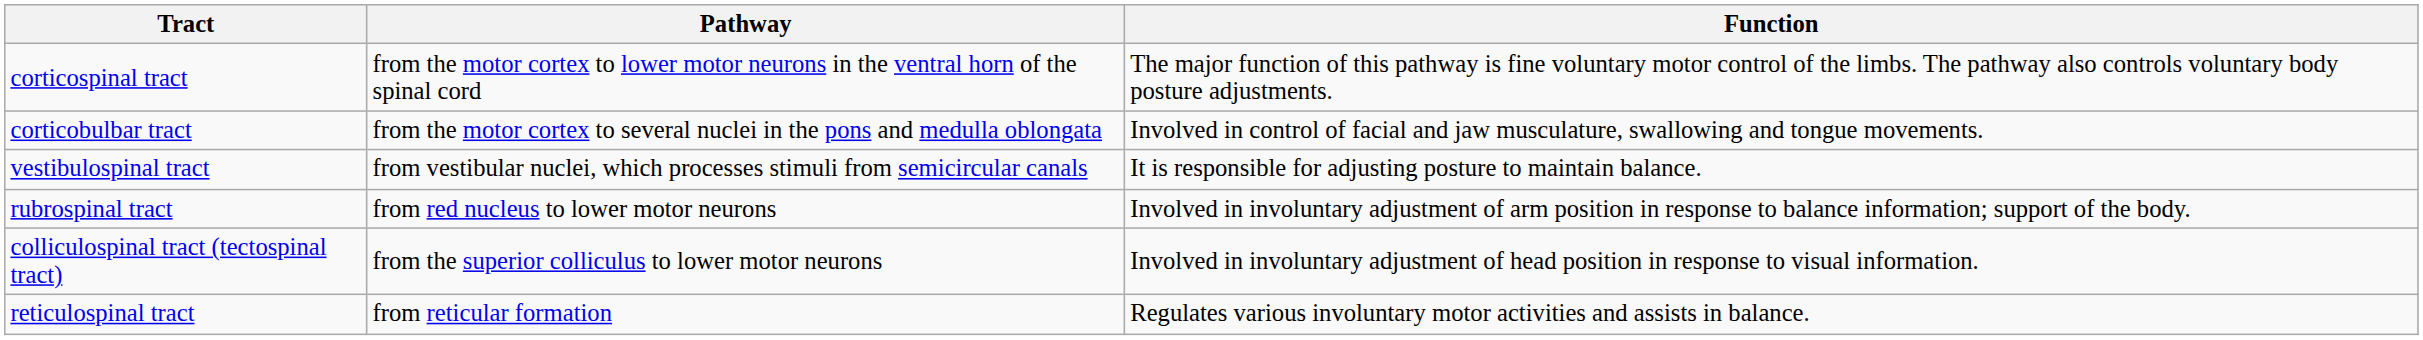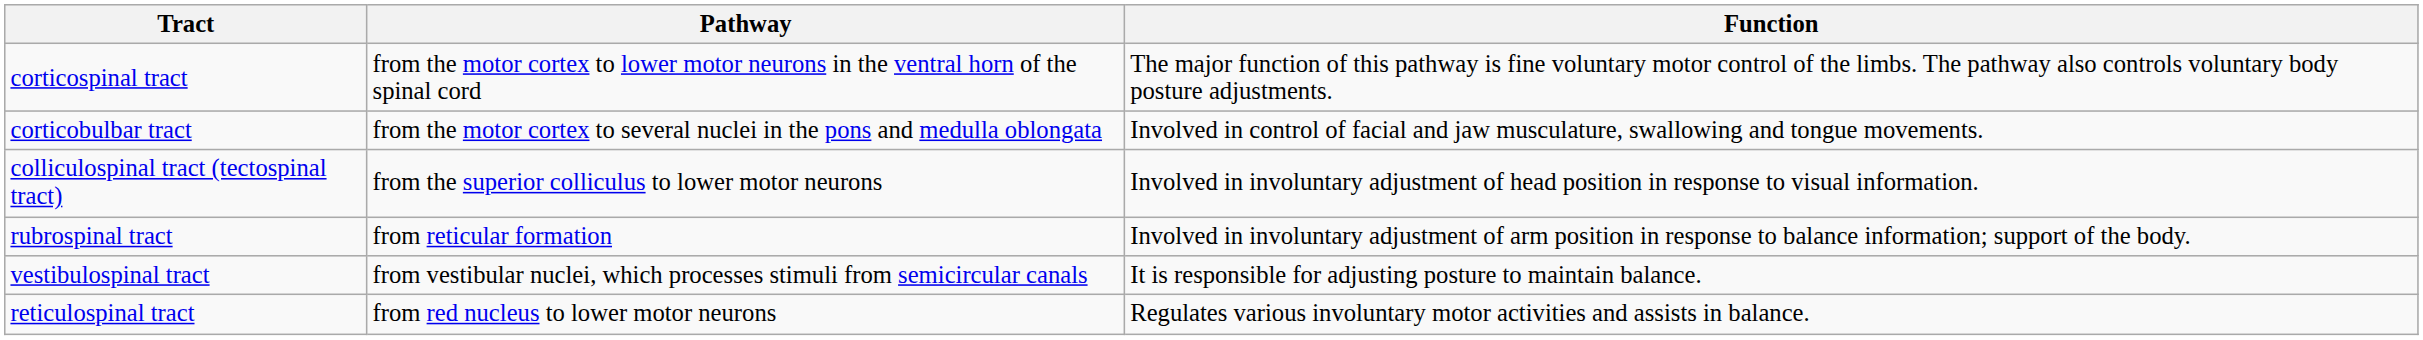 <table class="wikitable">
 <tr>
 <th>Tract</th>
 <th>Pathway</th>
 <th>Function</th>
 </tr>
 <tr>
 <td><a href='#'>corticospinal tract</a></td>
 <td>from the <a href='#'>motor cortex</a> to <a href='#'>lower motor neurons</a> in the <a href='#'>ventral horn</a> of the spinal cord</td>
 <td>The major function of this pathway is fine voluntary motor control of the limbs. The pathway also controls voluntary body posture adjustments.</td>
 </tr>
 <tr>
 <td><a href='#'>corticobulbar tract</a></td>
 <td>from the <a href='#'>motor cortex</a> to several nuclei in the <a href='#'>pons</a> and <a href='#'>medulla oblongata</a></td>
 <td>Involved in control of facial and jaw musculature, swallowing and tongue movements.</td>
 </tr>
 <tr>
+<td><a href='#'>colliculospinal tract (tectospinal tract)</a></td>
+<td>from the <a href='#'>superior colliculus</a> to lower motor neurons</td>
+<td>Involved in involuntary adjustment of head position in response to visual information.</td>
+</tr>
+<tr>
+<td><a href='#'>rubrospinal tract</a></td>
+<td>from <a href='#'>reticular formation</a></td>
+<td>Involved in involuntary adjustment of arm position in response to balance information; support of the body.</td>
+</tr>
+<tr>
 <td><a href='#'>vestibulospinal tract</a></td>
 <td>from vestibular nuclei, which processes stimuli from <a href='#'>semicircular canals</a></td>
 <td>It is responsible for adjusting posture to maintain balance.</td>
 </tr>
 <tr>
-<td><a href='#'>rubrospinal tract</a></td>
+<td><a href='#'>reticulospinal tract</a></td>
 <td>from <a href='#'>red nucleus</a> to lower motor neurons</td>
-<td>Involved in involuntary adjustment of arm position in response to balance information; support of the body.</td>
-</tr>
-<tr>
-<td><a href='#'>colliculospinal tract (tectospinal tract)</a></td>
-<td>from the <a href='#'>superior colliculus</a> to lower motor neurons</td>
-<td>Involved in involuntary adjustment of head position in response to visual information.</td>
-</tr>
-<tr>
-<td><a href='#'>reticulospinal tract</a></td>
-<td>from <a href='#'>reticular formation</a></td>
 <td>Regulates various involuntary motor activities and assists in balance.</td>
 </tr>
 </table>
